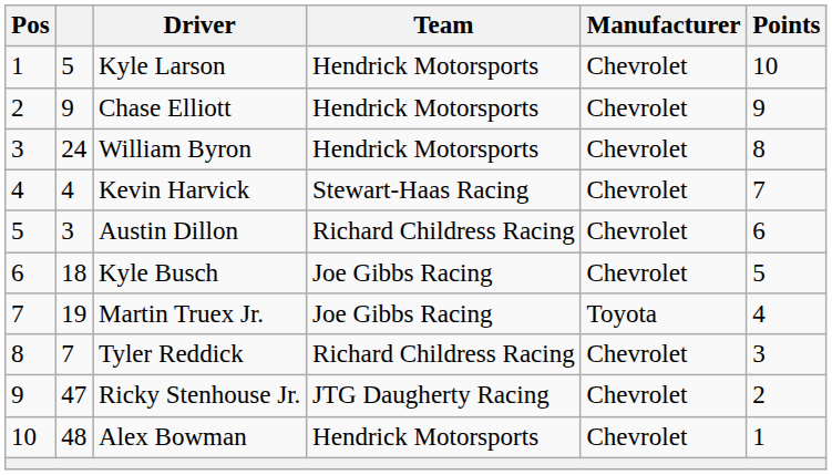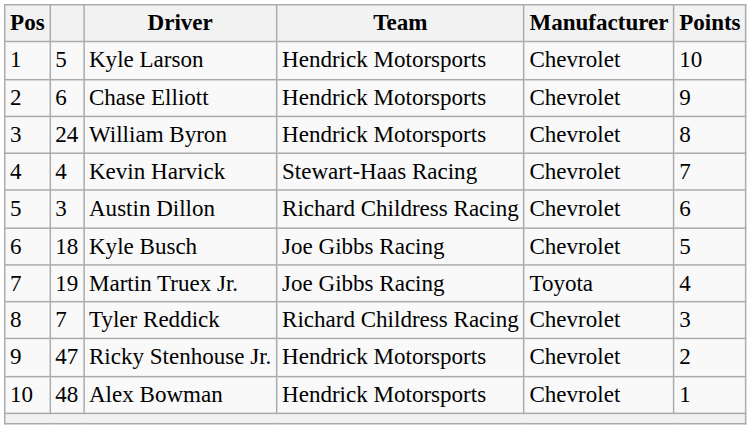 <table class="wikitable" style="font-size:98%">
 <tr>
 <th>Pos</th>
 <th></th>
 <th>Driver</th>
 <th>Team</th>
 <th>Manufacturer</th>
 <th>Points</th>
 </tr>
 <tr>
 <td>1</td>
 <td>5</td>
 <td>Kyle Larson</td>
 <td>Hendrick Motorsports</td>
 <td>Chevrolet</td>
 <td>10</td>
 </tr>
 <tr>
 <td>2</td>
-<td>9</td>
+<td>6</td>
 <td>Chase Elliott</td>
 <td>Hendrick Motorsports</td>
 <td>Chevrolet</td>
 <td>9</td>
 </tr>
 <tr>
 <td>3</td>
 <td>24</td>
 <td>William Byron</td>
 <td>Hendrick Motorsports</td>
 <td>Chevrolet</td>
 <td>8</td>
 </tr>
 <tr>
 <td>4</td>
 <td>4</td>
 <td>Kevin Harvick</td>
 <td>Stewart-Haas Racing</td>
 <td>Chevrolet</td>
 <td>7</td>
 </tr>
 <tr>
 <td>5</td>
 <td>3</td>
 <td>Austin Dillon</td>
 <td>Richard Childress Racing</td>
 <td>Chevrolet</td>
 <td>6</td>
 </tr>
 <tr>
 <td>6</td>
 <td>18</td>
 <td>Kyle Busch</td>
 <td>Joe Gibbs Racing</td>
 <td>Chevrolet</td>
 <td>5</td>
 </tr>
 <tr>
 <td>7</td>
 <td>19</td>
 <td>Martin Truex Jr.</td>
 <td>Joe Gibbs Racing</td>
 <td>Toyota</td>
 <td>4</td>
 </tr>
 <tr>
 <td>8</td>
 <td>7</td>
 <td>Tyler Reddick</td>
 <td>Richard Childress Racing</td>
 <td>Chevrolet</td>
 <td>3</td>
 </tr>
 <tr>
 <td>9</td>
 <td>47</td>
 <td>Ricky Stenhouse Jr.</td>
-<td>JTG Daugherty Racing</td>
+<td>Hendrick Motorsports</td>
 <td>Chevrolet</td>
 <td>2</td>
 </tr>
 <tr>
 <td>10</td>
 <td>48</td>
 <td>Alex Bowman</td>
 <td>Hendrick Motorsports</td>
 <td>Chevrolet</td>
 <td>1</td>
 </tr>
 <tr>
 <th colspan="6"></th>
 </tr>
 </table>
